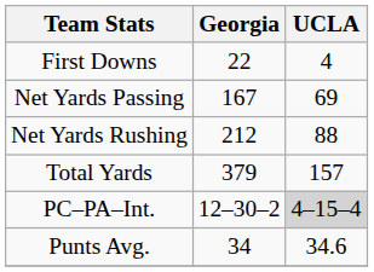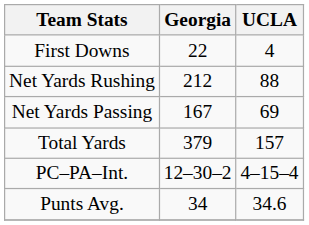 <table class=wikitable style="text-align:center">
 <tr>
 <th>Team Stats</th>
 <th>Georgia</th>
 <th>UCLA</th>
 </tr>
 <tr>
 <td>First Downs</td>
 <td>22</td>
 <td>4</td>
 </tr>
 <tr>
+<td>Net Yards Rushing</td>
+<td>212</td>
+<td>88</td>
+</tr>
+<tr>
 <td>Net Yards Passing</td>
 <td>167</td>
 <td>69</td>
-</tr>
-<tr>
-<td>Net Yards Rushing</td>
-<td>212</td>
-<td>88</td>
 </tr>
 <tr>
 <td>Total Yards</td>
 <td>379</td>
 <td>157</td>
 </tr>
 <tr>
 <td>PC–PA–Int.</td>
 <td>12–30–2</td>
-<td style="background: lightgrey;">4–15–4</td>
+<td>4–15–4</td>
 </tr>
 <tr>
 <td>Punts Avg.</td>
 <td>34</td>
 <td>34.6</td>
 </tr>
 <tr>
 </tr>
 </table>
